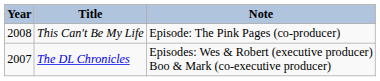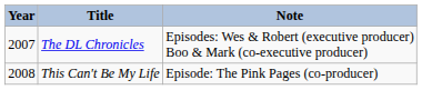 <table class="wikitable">
 <tr>
 <th style="background:#B0C4DE;">Year</th>
 <th style="background:#B0C4DE;">Title</th>
 <th style="background:#B0C4DE;">Note</th>
 </tr>
 <tr>
+<td>2007</td>
+<td><em><a href='#'>The DL Chronicles</a></em></td>
+<td>Episodes: Wes & Robert (executive producer)<br>Boo & Mark (co-executive producer)</td>
+</tr>
+<tr>
 <td>2008</td>
 <td><em>This Can't Be My Life</em></td>
 <td>Episode: The Pink Pages (co-producer)</td>
 </tr>
-<tr>
-<td>2007</td>
-<td><em><a href='#'>The DL Chronicles</a></em></td>
-<td>Episodes: Wes & Robert (executive producer)<br>Boo & Mark (co-executive producer)</td>
-</tr>
 </table>
